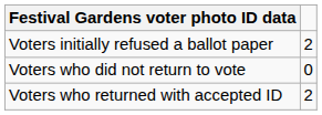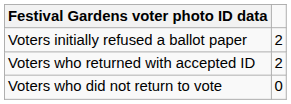 <table class="wikitable">
 <tr>
 <th>Festival Gardens voter photo ID data</th>
 </tr>
 <tr>
 <td style="text-align:left">Voters initially refused a ballot paper</td>
 <td style="text-align:center">2</td>
 </tr>
 <tr>
+<td style="text-align:left">Voters who returned with accepted ID</td>
+<td style="text-align:center">2</td>
+</tr>
+<tr>
 <td style="text-align:left">Voters who did not return to vote</td>
 <td style="text-align:center">0</td>
 </tr>
-<tr>
-<td style="text-align:left">Voters who returned with accepted ID</td>
-<td style="text-align:center">2</td>
-</tr>
 </table>
